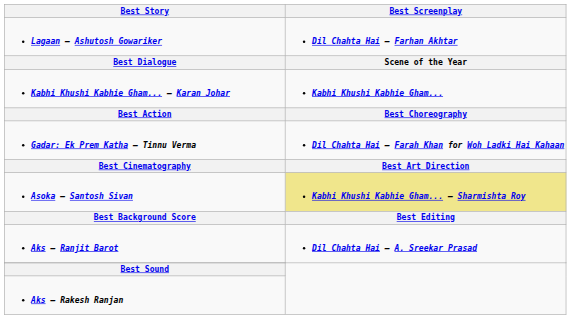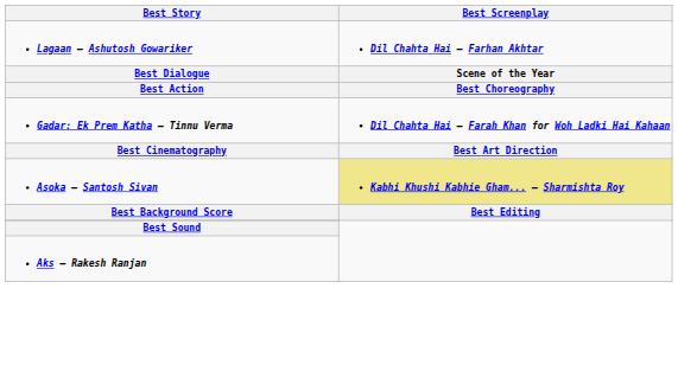 <table class="wikitable">
 <tr>
 <th style="vertical-align:top; width:50%;"><a href='#'>Best Story</a></th>
 <th style="vertical-align:top; width:50%;"><a href='#'>Best Screenplay</a></th>
 </tr>
 <tr>
 <td><br><ul><li><strong><em><a href='#'>Lagaan</a> – <a href='#'>Ashutosh Gowariker</a></em></strong></li></ul></td>
 <td><br><ul><li><strong><em><a href='#'>Dil Chahta Hai</a> – <a href='#'>Farhan Akhtar</a></em></strong></li></ul></td>
 </tr>
 <tr>
 <th style="vertical-align:top; width:50%;"><a href='#'>Best Dialogue</a></th>
 <th style="vertical-align:top; width:50%;">Scene of the Year</th>
-</tr>
-<tr>
-<td><br><ul><li><strong><em><a href='#'>Kabhi Khushi Kabhie Gham...</a> – <a href='#'>Karan Johar</a></em></strong></li></ul></td>
-<td><br><ul><li><strong><em><a href='#'>Kabhi Khushi Kabhie Gham...</a></em></strong></li></ul></td>
 </tr>
 <tr>
 <th style="vertical-align:top; width:50%;"><a href='#'>Best Action</a></th>
 <th style="vertical-align:top; width:50%;"><a href='#'>Best Choreography</a></th>
 </tr>
 <tr>
 <td><br><ul><li><strong><em><a href='#'>Gadar: Ek Prem Katha</a> – Tinnu Verma</em></strong></li></ul></td>
 <td><br><ul><li><strong><em><a href='#'>Dil Chahta Hai</a> – <a href='#'>Farah Khan</a> for <a href='#'>Woh Ladki Hai Kahaan</a></em></strong></li></ul></td>
 </tr>
 <tr>
 <th style="vertical-align:top; width:50%;"><a href='#'>Best Cinematography</a></th>
 <th style="vertical-align:top; width:50%;"><a href='#'>Best Art Direction</a></th>
 </tr>
 <tr>
 <td><br><ul><li><strong><em><a href='#'>Asoka</a> – <a href='#'>Santosh Sivan</a></em></strong></li></ul></td>
 <td style="background: khaki;"><br><ul><li><strong><em><a href='#'>Kabhi Khushi Kabhie Gham...</a> – <a href='#'>Sharmishta Roy</a></em></strong></li></ul></td>
 </tr>
 <tr>
 <th style="vertical-align:top; width:50%;"><a href='#'>Best Background Score</a></th>
 <th style="vertical-align:top; width:50%;"><a href='#'>Best Editing</a></th>
 </tr>
 <tr>
-<td><br><ul><li><strong><em><a href='#'>Aks</a> – <a href='#'>Ranjit Barot</a></em></strong></li></ul></td>
-<td><br><ul><li><strong><em><a href='#'>Dil Chahta Hai</a> – <a href='#'>A. Sreekar Prasad</a></em></strong></li></ul></td>
-</tr>
-<tr>
 </tr>
 <tr>
 <th style="vertical-align:top; width:50%;"><a href='#'>Best Sound</a></th>
 </tr>
 <tr>
 <td><br><ul><li><strong><em><a href='#'>Aks</a> – Rakesh Ranjan</em></strong></li></ul></td>
 </tr>
 </table>
